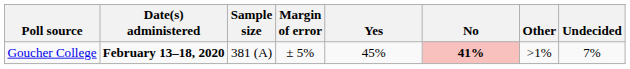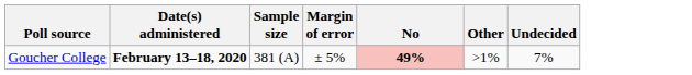 <table class="wikitable" style="font-size:90%;text-align:center;">
 <tr valign=bottom>
 <th>Poll source</th>
 <th>Date(s)<br>administered</th>
 <th>Sample<br>size</th>
 <th>Margin<br>of error</th>
-<th style="width:100px;">Yes</th>
 <th style="width:100px;">No</th>
 <th>Other</th>
 <th>Undecided</th>
 </tr>
 <tr>
 <td style="text-align:left;"><a href='#'>Goucher College</a></td>
 <td><strong>February 13–18, 2020</strong></td>
 <td>381 (A)</td>
 <td>± 5%</td>
-<td>45%</td>
-<td style="background: rgb(248, 193, 190);"><strong>41%</strong></td>
+<td style="background: rgb(248, 193, 190);"><strong>49%</strong></td>
 <td>>1%</td>
 <td>7%</td>
 </tr>
 </table>
